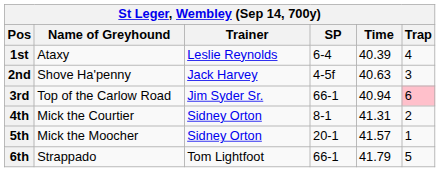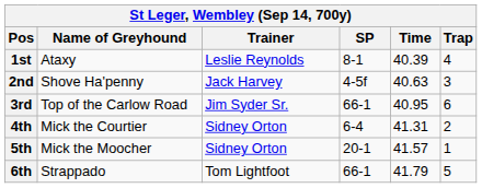 <table class="wikitable">
 <tr>
 <th colspan="6"><a href='#'>St Leger</a>, <a href='#'>Wembley</a> (Sep 14, 700y)</th>
 </tr>
 <tr>
 <th width=30>Pos</th>
 <th width=180>Name of Greyhound</th>
 <th width=150>Trainer</th>
 <th width=50>SP</th>
 <th width=50>Time</th>
 <th width=30>Trap</th>
 </tr>
 <tr>
 <th>1st</th>
 <td>Ataxy</td>
 <td><a href='#'>Leslie Reynolds</a></td>
-<td>6-4</td>
+<td>8-1</td>
 <td>40.39</td>
 <td>4</td>
 </tr>
 <tr>
 <th>2nd</th>
 <td>Shove Ha'penny</td>
 <td><a href='#'>Jack Harvey</a></td>
 <td>4-5f</td>
 <td>40.63</td>
 <td>3</td>
 </tr>
 <tr>
 <th>3rd</th>
 <td>Top of the Carlow Road</td>
 <td><a href='#'>Jim Syder Sr.</a></td>
 <td>66-1</td>
-<td>40.94</td>
-<td style="background: pink;">6</td>
+<td>40.95</td>
+<td>6</td>
 </tr>
 <tr>
 <th>4th</th>
 <td>Mick the Courtier</td>
 <td><a href='#'>Sidney Orton</a></td>
-<td>8-1</td>
+<td>6-4</td>
 <td>41.31</td>
 <td>2</td>
 </tr>
 <tr>
 <th>5th</th>
 <td>Mick the Moocher</td>
 <td><a href='#'>Sidney Orton</a></td>
 <td>20-1</td>
 <td>41.57</td>
 <td>1</td>
 </tr>
 <tr>
 <th>6th</th>
 <td>Strappado</td>
 <td>Tom Lightfoot</td>
 <td>66-1</td>
 <td>41.79</td>
 <td>5</td>
 </tr>
 </table>
